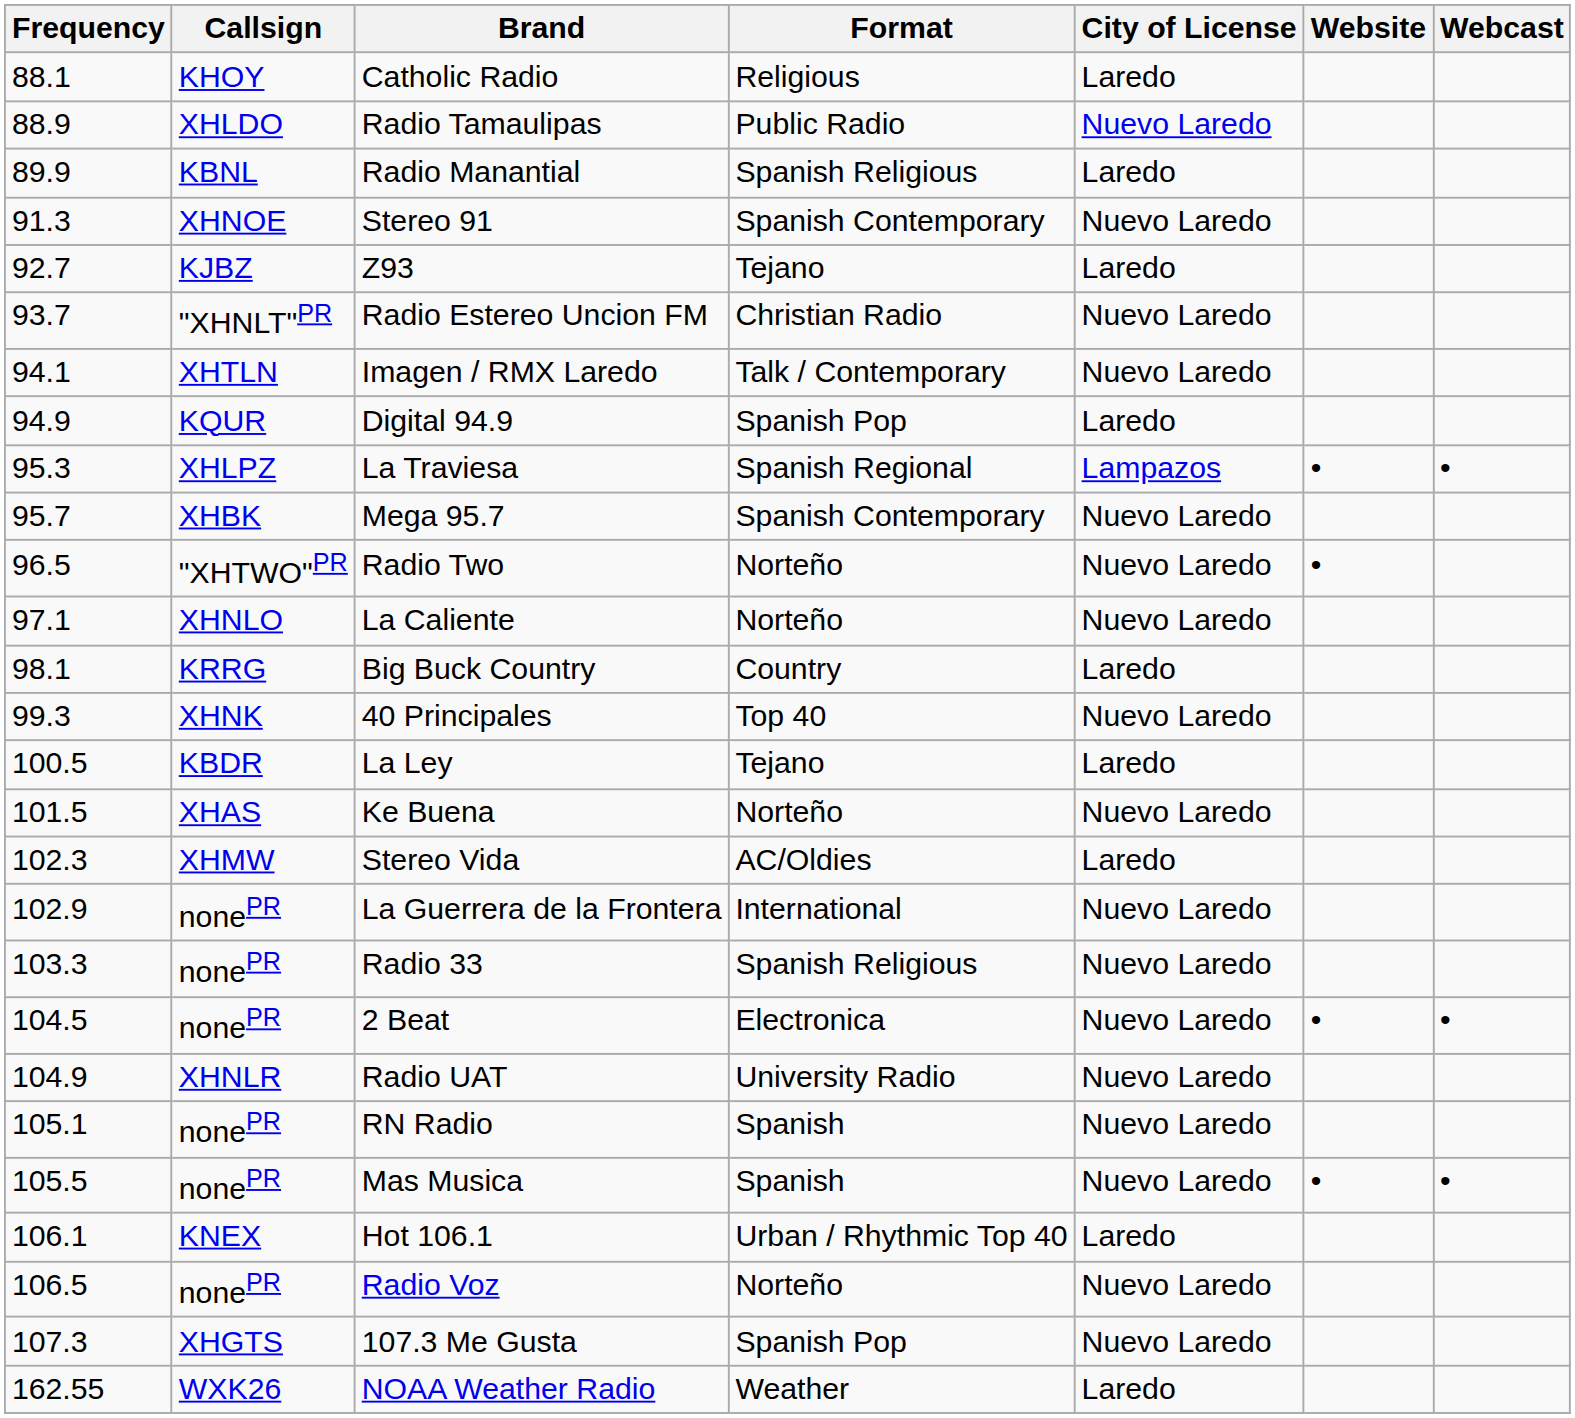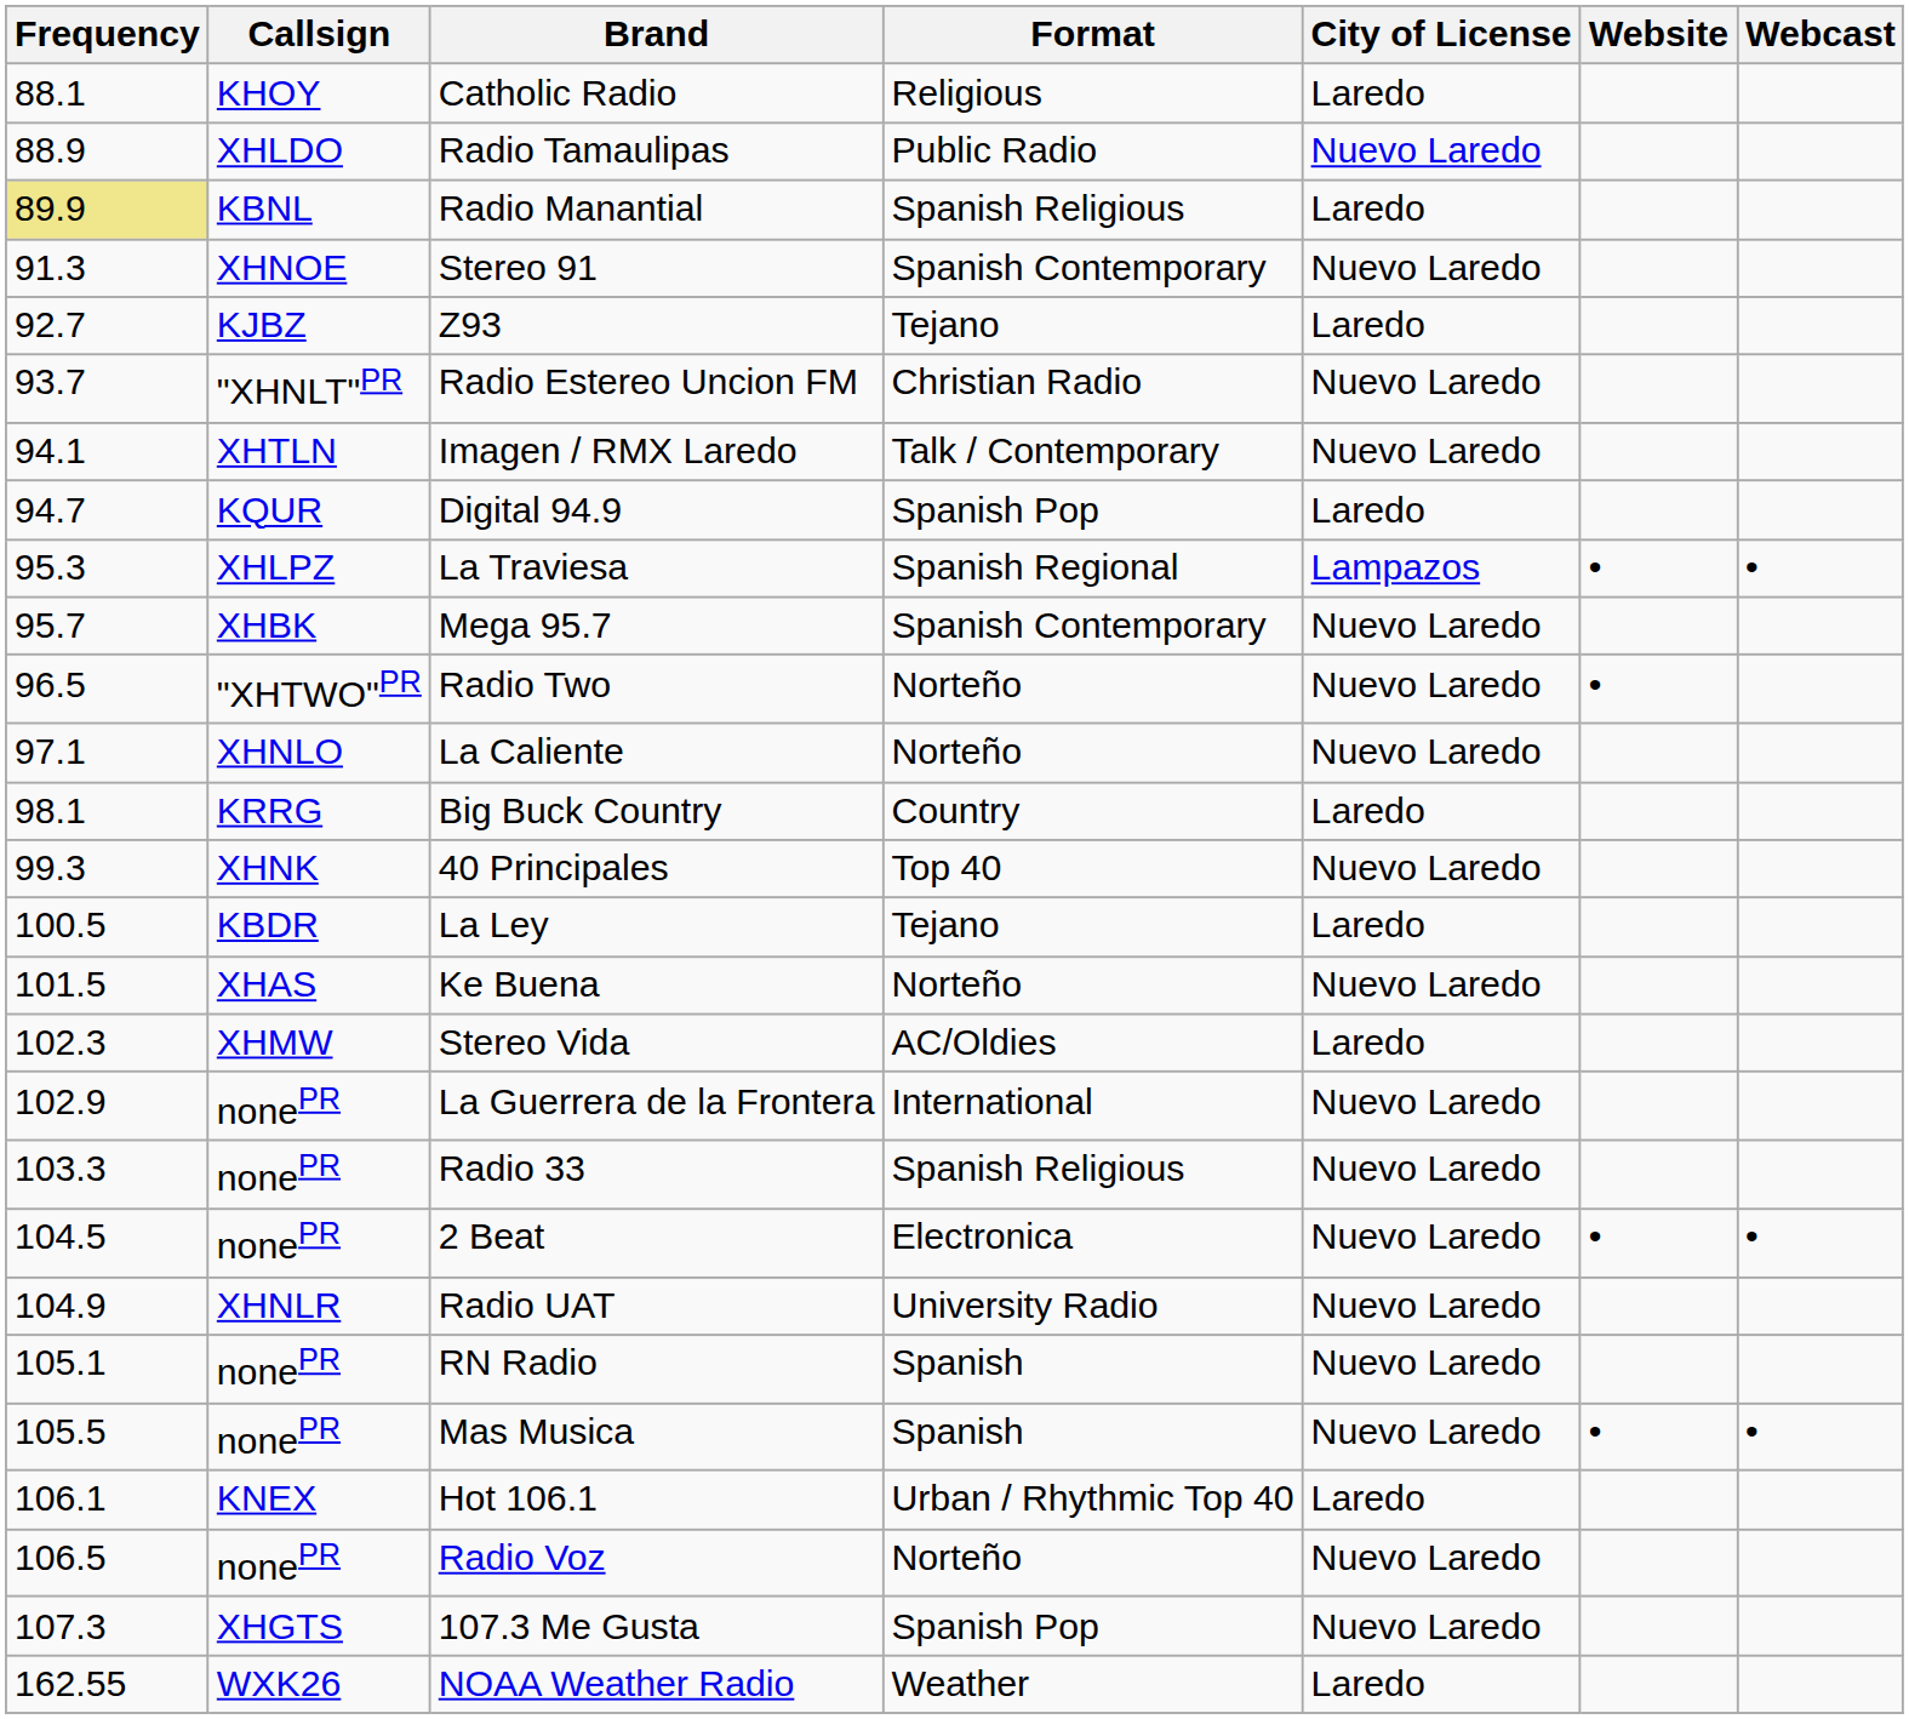 <table class="sortable wikitable">
 <tr>
 <th>Frequency</th>
 <th>Callsign</th>
 <th>Brand</th>
 <th>Format</th>
 <th>City of License</th>
 <th>Website</th>
 <th>Webcast</th>
 </tr>
 <tr style="vertical-align: top; text-align: left;">
 <td>88.1</td>
 <td><a href='#'>KHOY</a></td>
 <td>Catholic Radio</td>
 <td>Religious</td>
 <td>Laredo</td>
 <td></td>
 <td></td>
 </tr>
 <tr style="vertical-align: top; text-align: left;">
 <td>88.9</td>
 <td><a href='#'>XHLDO</a></td>
 <td>Radio Tamaulipas</td>
 <td>Public Radio</td>
 <td><a href='#'>Nuevo Laredo</a></td>
 <td></td>
 <td></td>
 </tr>
 <tr style="vertical-align: top; text-align: left;">
-<td>89.9</td>
+<td style="background: khaki;">89.9</td>
 <td><a href='#'>KBNL</a></td>
 <td>Radio Manantial</td>
 <td>Spanish Religious</td>
 <td>Laredo</td>
 <td></td>
 <td></td>
 </tr>
 <tr style="vertical-align: top; text-align: left;">
 <td>91.3</td>
 <td><a href='#'>XHNOE</a></td>
 <td>Stereo 91</td>
 <td>Spanish Contemporary</td>
 <td>Nuevo Laredo</td>
 <td></td>
 <td></td>
 </tr>
 <tr style="vertical-align: top; text-align: left;">
 <td>92.7</td>
 <td><a href='#'>KJBZ</a></td>
 <td>Z93</td>
 <td>Tejano</td>
 <td>Laredo</td>
 <td></td>
 <td></td>
 </tr>
 <tr style="vertical-align: top; text-align: left;">
 <td>93.7</td>
 <td>"XHNLT"<sup><a href='#'>PR</a></sup></td>
 <td>Radio Estereo Uncion FM</td>
 <td>Christian Radio</td>
 <td>Nuevo Laredo</td>
 <td></td>
 <td></td>
 </tr>
 <tr style="vertical-align: top; text-align: left;">
 <td>94.1</td>
 <td><a href='#'>XHTLN</a></td>
 <td>Imagen / RMX Laredo</td>
 <td>Talk / Contemporary</td>
 <td>Nuevo Laredo</td>
 <td></td>
 <td></td>
 </tr>
 <tr style="vertical-align: top; text-align: left;">
-<td>94.9</td>
+<td>94.7</td>
 <td><a href='#'>KQUR</a></td>
 <td>Digital 94.9</td>
 <td>Spanish Pop</td>
 <td>Laredo</td>
 <td></td>
 <td></td>
 </tr>
 <tr style="vertical-align: top; text-align: left;">
 <td>95.3</td>
 <td><a href='#'>XHLPZ</a></td>
 <td>La Traviesa</td>
 <td>Spanish Regional</td>
 <td><a href='#'>Lampazos</a></td>
 <td>•</td>
 <td>•</td>
 </tr>
 <tr style="vertical-align: top; text-align: left;">
 <td>95.7</td>
 <td><a href='#'>XHBK</a></td>
 <td>Mega 95.7</td>
 <td>Spanish Contemporary</td>
 <td>Nuevo Laredo</td>
 <td></td>
 <td></td>
 </tr>
 <tr style="vertical-align: top; text-align: left;">
 <td>96.5</td>
 <td>"XHTWO"<sup><a href='#'>PR</a></sup></td>
 <td>Radio Two</td>
 <td>Norteño</td>
 <td>Nuevo Laredo</td>
 <td>•</td>
 <td></td>
 </tr>
 <tr style="vertical-align: top; text-align: left;">
 <td>97.1</td>
 <td><a href='#'>XHNLO</a></td>
 <td>La Caliente</td>
 <td>Norteño</td>
 <td>Nuevo Laredo</td>
 <td></td>
 <td></td>
 </tr>
 <tr style="vertical-align: top; text-align: left;">
 <td>98.1</td>
 <td><a href='#'>KRRG</a></td>
 <td>Big Buck Country</td>
 <td>Country</td>
 <td>Laredo</td>
 <td></td>
 <td></td>
 </tr>
 <tr style="vertical-align: top; text-align: left;">
 <td>99.3</td>
 <td><a href='#'>XHNK</a></td>
 <td>40 Principales</td>
 <td>Top 40</td>
 <td>Nuevo Laredo</td>
 <td></td>
 <td></td>
 </tr>
 <tr style="vertical-align: top; text-align: left;">
 <td>100.5</td>
 <td><a href='#'>KBDR</a></td>
 <td>La Ley</td>
 <td>Tejano</td>
 <td>Laredo</td>
 <td></td>
 <td></td>
 </tr>
 <tr style="vertical-align: top; text-align: left;">
 <td>101.5</td>
 <td><a href='#'>XHAS</a></td>
 <td>Ke Buena</td>
 <td>Norteño</td>
 <td>Nuevo Laredo</td>
 <td></td>
 <td></td>
 </tr>
 <tr style="vertical-align: top; text-align: left;">
 <td>102.3</td>
 <td><a href='#'>XHMW</a></td>
 <td>Stereo Vida</td>
 <td>AC/Oldies</td>
 <td>Laredo</td>
 <td></td>
 <td></td>
 </tr>
 <tr style="vertical-align: top; text-align: left;">
 <td>102.9</td>
 <td>none<sup><a href='#'>PR</a></sup></td>
 <td>La Guerrera de la Frontera</td>
 <td>International</td>
 <td>Nuevo Laredo</td>
 <td></td>
 <td></td>
 </tr>
 <tr style="vertical-align: top; text-align: left;">
 <td>103.3</td>
 <td>none<sup><a href='#'>PR</a></sup></td>
 <td>Radio 33</td>
 <td>Spanish Religious</td>
 <td>Nuevo Laredo</td>
 <td></td>
 <td></td>
 </tr>
 <tr style="vertical-align: top; text-align: left;">
 <td>104.5</td>
 <td>none<sup><a href='#'>PR</a></sup></td>
 <td>2 Beat</td>
 <td>Electronica</td>
 <td>Nuevo Laredo</td>
 <td>•</td>
 <td>•</td>
 </tr>
 <tr style="vertical-align: top; text-align: left;">
 <td>104.9</td>
 <td><a href='#'>XHNLR</a></td>
 <td>Radio UAT</td>
 <td>University Radio</td>
 <td>Nuevo Laredo</td>
 <td></td>
 <td></td>
 </tr>
 <tr style="vertical-align: top; text-align: left;">
 <td>105.1</td>
 <td>none<sup><a href='#'>PR</a></sup></td>
 <td>RN Radio</td>
 <td>Spanish</td>
 <td>Nuevo Laredo</td>
 <td></td>
 <td></td>
 </tr>
 <tr style="vertical-align: top; text-align: left;">
 <td>105.5</td>
 <td>none<sup><a href='#'>PR</a></sup></td>
 <td>Mas Musica</td>
 <td>Spanish</td>
 <td>Nuevo Laredo</td>
 <td>•</td>
 <td>•</td>
 </tr>
 <tr style="vertical-align: top; text-align: left;">
 <td>106.1</td>
 <td><a href='#'>KNEX</a></td>
 <td>Hot 106.1</td>
 <td>Urban / Rhythmic Top 40</td>
 <td>Laredo</td>
 <td></td>
 <td></td>
 </tr>
 <tr style="vertical-align: top; text-align: left;">
 <td>106.5</td>
 <td>none<sup><a href='#'>PR</a></sup></td>
 <td><a href='#'>Radio Voz</a></td>
 <td>Norteño</td>
 <td>Nuevo Laredo</td>
 <td></td>
 <td></td>
 </tr>
 <tr style="vertical-align: top; text-align: left;">
 <td>107.3</td>
 <td><a href='#'>XHGTS</a></td>
 <td>107.3 Me Gusta</td>
 <td>Spanish Pop</td>
 <td>Nuevo Laredo</td>
 <td></td>
 <td></td>
 </tr>
 <tr style="vertical-align: top; text-align: left;">
 <td>162.55</td>
 <td><a href='#'>WXK26</a></td>
 <td><a href='#'>NOAA Weather Radio</a></td>
 <td>Weather</td>
 <td>Laredo</td>
 <td></td>
 <td></td>
 </tr>
 </table>
